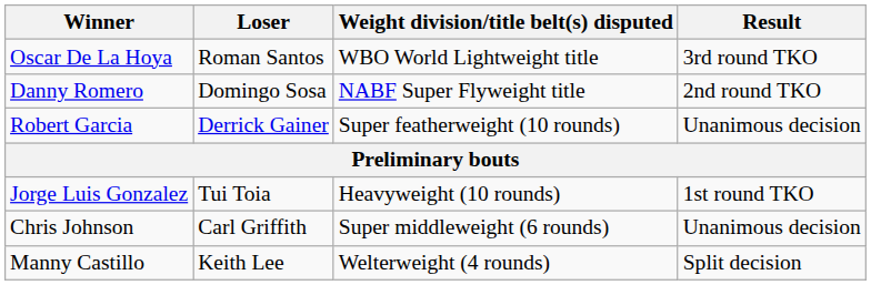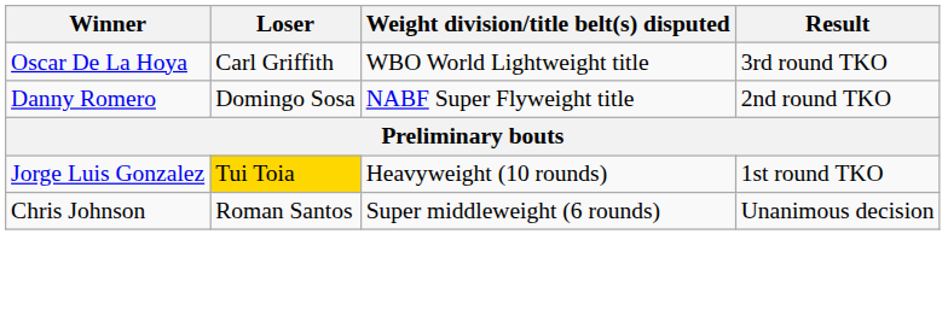 <table class=wikitable>
 <tr>
 <th>Winner</th>
 <th>Loser</th>
 <th>Weight division/title belt(s) disputed</th>
 <th>Result</th>
 </tr>
 <tr>
 <td> <a href='#'>Oscar De La Hoya</a></td>
-<td> Roman Santos</td>
+<td> Carl Griffith</td>
 <td>WBO World Lightweight title</td>
 <td>3rd round TKO</td>
 </tr>
 <tr>
 <td> <a href='#'>Danny Romero</a></td>
 <td> Domingo Sosa</td>
 <td><a href='#'>NABF</a> Super Flyweight title</td>
 <td>2nd round TKO</td>
 </tr>
 <tr>
-<td> <a href='#'>Robert Garcia</a></td>
-<td> <a href='#'>Derrick Gainer</a></td>
-<td>Super featherweight (10 rounds)</td>
-<td>Unanimous decision</td>
-</tr>
-<tr>
 <th colspan=4>Preliminary bouts</th>
 </tr>
 <tr>
 <td> <a href='#'>Jorge Luis Gonzalez</a></td>
-<td> Tui Toia</td>
+<td style="background: gold;"> Tui Toia</td>
 <td>Heavyweight (10 rounds)</td>
 <td>1st round TKO</td>
 </tr>
 <tr>
 <td> Chris Johnson</td>
-<td> Carl Griffith</td>
+<td> Roman Santos</td>
 <td>Super middleweight (6 rounds)</td>
 <td>Unanimous decision</td>
 </tr>
-<tr>
-<td> Manny Castillo</td>
-<td> Keith Lee</td>
-<td>Welterweight (4 rounds)</td>
-<td>Split decision</td>
-</tr>
 </table>
